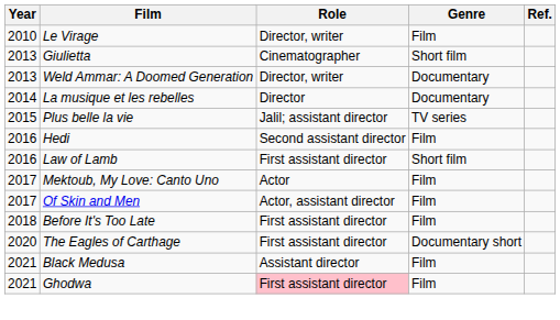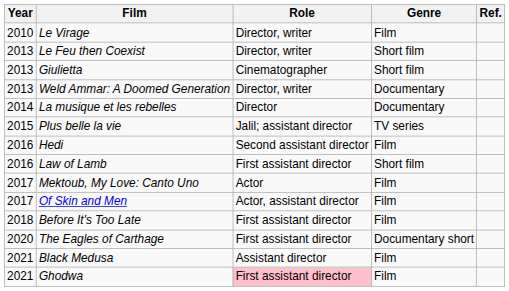 <table class="wikitable">
 <tr>
 <th>Year</th>
 <th>Film</th>
 <th>Role</th>
 <th>Genre</th>
 <th>Ref.</th>
 </tr>
 <tr>
 <td>2010</td>
 <td><em>Le Virage</em></td>
 <td>Director, writer</td>
 <td>Film</td>
+<td></td>
+</tr>
+<tr>
+<td>2013</td>
+<td><em>Le Feu then Coexist</em></td>
+<td>Director, writer</td>
+<td>Short film</td>
 <td></td>
 </tr>
 <tr>
 <td>2013</td>
 <td><em>Giulietta</em></td>
 <td>Cinematographer</td>
 <td>Short film</td>
 <td></td>
 </tr>
 <tr>
 <td>2013</td>
 <td><em>Weld Ammar: A Doomed Generation</em></td>
 <td>Director, writer</td>
 <td>Documentary</td>
 <td></td>
 </tr>
 <tr>
 <td>2014</td>
 <td><em>La musique et les rebelles</em></td>
 <td>Director</td>
 <td>Documentary</td>
 <td></td>
 </tr>
 <tr>
 <td>2015</td>
 <td><em>Plus belle la vie</em></td>
 <td>Jalil; assistant director</td>
 <td>TV series</td>
 <td></td>
 </tr>
 <tr>
 <td>2016</td>
 <td><em>Hedi</em></td>
 <td>Second assistant director</td>
 <td>Film</td>
 <td></td>
 </tr>
 <tr>
 <td>2016</td>
 <td><em>Law of Lamb</em></td>
 <td>First assistant director</td>
 <td>Short film</td>
 <td></td>
 </tr>
 <tr>
 <td>2017</td>
 <td><em>Mektoub, My Love: Canto Uno</em></td>
 <td>Actor</td>
 <td>Film</td>
 <td></td>
 </tr>
 <tr>
 <td>2017</td>
 <td><em><a href='#'>Of Skin and Men</a></em></td>
 <td>Actor, assistant director</td>
 <td>Film</td>
 <td></td>
 </tr>
 <tr>
 <td>2018</td>
 <td><em>Before It's Too Late</em></td>
 <td>First assistant director</td>
 <td>Film</td>
 <td></td>
 </tr>
 <tr>
 <td>2020</td>
 <td><em>The Eagles of Carthage</em></td>
 <td>First assistant director</td>
 <td>Documentary short</td>
 <td></td>
 </tr>
 <tr>
 <td>2021</td>
 <td><em>Black Medusa</em></td>
 <td>Assistant director</td>
 <td>Film</td>
 <td></td>
 </tr>
 <tr>
 <td>2021</td>
 <td><em>Ghodwa</em></td>
 <td style="background: pink;">First assistant director</td>
 <td>Film</td>
 <td></td>
 </tr>
 </table>
